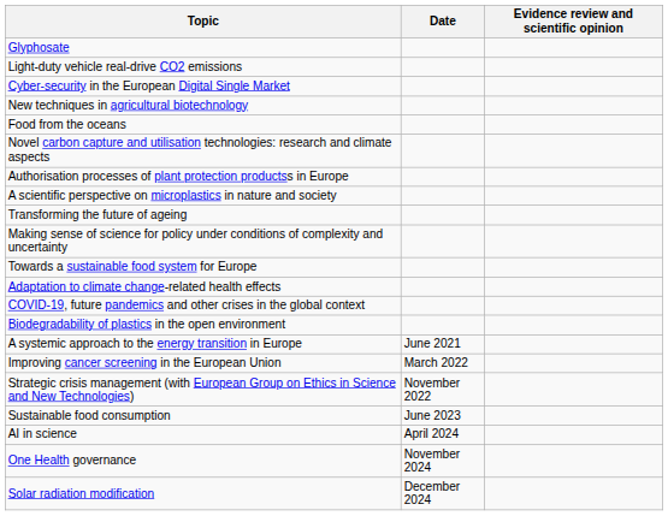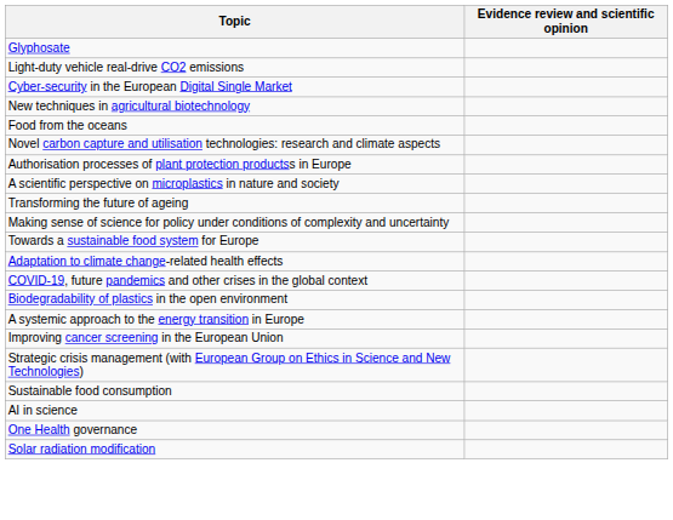 <table class="wikitable sortable" style="border:#555;">
 <tr>
 <th>Topic</th>
-<th>Date</th>
 <th>Evidence review and scientific opinion</th>
 </tr>
 <tr>
 <td><a href='#'>Glyphosate</a></td>
 <td></td>
-<td></td>
 </tr>
 <tr>
 <td>Light-duty vehicle real-drive <a href='#'>CO2</a> emissions</td>
-<td></td>
 <td></td>
 </tr>
 <tr>
 <td><a href='#'>Cyber-security</a> in the European <a href='#'>Digital Single Market</a></td>
 <td></td>
-<td></td>
 </tr>
 <tr>
 <td>New techniques in <a href='#'>agricultural biotechnology</a></td>
-<td></td>
 <td></td>
 </tr>
 <tr>
 <td>Food from the oceans</td>
 <td></td>
-<td></td>
 </tr>
 <tr>
 <td>Novel <a href='#'>carbon capture and utilisation</a> technologies: research and climate aspects</td>
-<td></td>
 <td></td>
 </tr>
 <tr>
 <td>Authorisation processes of <a href='#'>plant protection products</a>s in Europe</td>
 <td></td>
-<td></td>
 </tr>
 <tr>
 <td>A scientific perspective on <a href='#'>microplastics</a> in nature and society</td>
-<td></td>
 <td></td>
 </tr>
 <tr>
 <td>Transforming the future of ageing</td>
 <td></td>
-<td></td>
 </tr>
 <tr>
 <td>Making sense of science for policy under conditions of complexity and uncertainty</td>
-<td></td>
 <td></td>
 </tr>
 <tr>
 <td>Towards a <a href='#'>sustainable food system</a> for Europe</td>
 <td></td>
-<td></td>
 </tr>
 <tr>
 <td><a href='#'>Adaptation to climate change</a>-related health effects</td>
-<td></td>
 <td></td>
 </tr>
 <tr>
 <td><a href='#'>COVID-19</a>, future <a href='#'>pandemics</a> and other crises in the global context</td>
 <td></td>
-<td></td>
 </tr>
 <tr>
 <td><a href='#'>Biodegradability of plastics</a> in the open environment</td>
 <td></td>
-<td></td>
 </tr>
 <tr>
 <td>A systemic approach to the <a href='#'>energy transition</a> in Europe</td>
-<td>June 2021</td>
 <td></td>
 </tr>
 <tr>
 <td>Improving <a href='#'>cancer screening</a> in the European Union</td>
-<td>March 2022</td>
 <td></td>
 </tr>
 <tr>
 <td>Strategic crisis management (with <a href='#'>European Group on Ethics in Science and New Technologies</a>)</td>
-<td>November 2022</td>
 <td></td>
 </tr>
 <tr>
 <td>Sustainable food consumption</td>
-<td>June 2023</td>
 <td></td>
 </tr>
 <tr>
 <td>AI in science</td>
-<td>April 2024</td>
 <td></td>
 </tr>
 <tr>
 <td><a href='#'>One Health</a> governance</td>
-<td>November 2024</td>
 <td></td>
 </tr>
 <tr>
 <td><a href='#'>Solar radiation modification</a></td>
-<td>December 2024</td>
 <td></td>
 </tr>
 </table>
